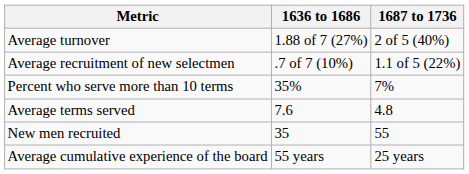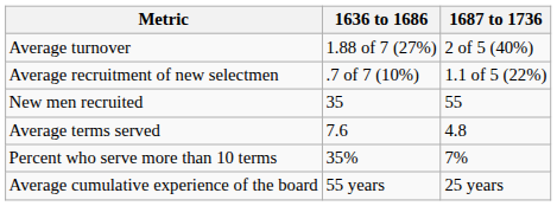 <table class="wikitable" style="float: right; margin-left: 1em;">
 <tr>
 <th>Metric</th>
 <th>1636 to 1686</th>
 <th>1687 to 1736</th>
 </tr>
 <tr>
 <td>Average turnover</td>
 <td>1.88 of 7 (27%)</td>
 <td>2 of 5 (40%)</td>
 </tr>
 <tr>
 <td>Average recruitment of new selectmen</td>
 <td>.7 of 7 (10%)</td>
 <td>1.1 of 5 (22%)</td>
 </tr>
 <tr>
-<td>Percent who serve more than 10 terms</td>
-<td>35%</td>
-<td>7%</td>
+<td>New men recruited</td>
+<td>35</td>
+<td>55</td>
 </tr>
 <tr>
 <td>Average terms served</td>
 <td>7.6</td>
 <td>4.8</td>
 </tr>
 <tr>
-<td>New men recruited</td>
-<td>35</td>
-<td>55</td>
+<td>Percent who serve more than 10 terms</td>
+<td>35%</td>
+<td>7%</td>
 </tr>
 <tr>
 <td>Average cumulative experience of the board</td>
 <td>55 years</td>
 <td>25 years</td>
 </tr>
 </table>
